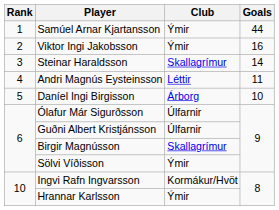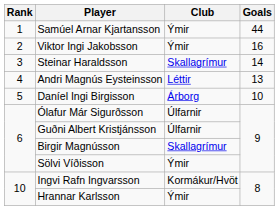 <table class="wikitable sortable" style="text-align:center">
 <tr>
 <th>Rank</th>
 <th>Player</th>
 <th>Club</th>
 <th>Goals</th>
 </tr>
 <tr>
 <td>1</td>
 <td align="left"> Samúel Arnar Kjartansson</td>
 <td align="left">Ýmir</td>
 <td>44</td>
 </tr>
 <tr>
 <td>2</td>
 <td align="left"> Viktor Ingi Jakobsson</td>
 <td align="left">Ýmir</td>
 <td>16</td>
 </tr>
 <tr>
 <td>3</td>
 <td align="left"> Steinar Haraldsson</td>
 <td align="left"><a href='#'>Skallagrímur</a></td>
 <td>14</td>
 </tr>
 <tr>
 <td>4</td>
 <td align="left"> Andri Magnús Eysteinsson</td>
 <td align="left"><a href='#'>Léttir</a></td>
-<td>11</td>
+<td>13</td>
 </tr>
 <tr>
 <td>5</td>
 <td align="left"> Daníel Ingi Birgisson</td>
 <td align="left"><a href='#'>Árborg</a></td>
 <td>10</td>
 </tr>
 <tr>
 <td rowspan="4">6</td>
 <td align="left"> Ólafur Már Sigurðsson</td>
 <td align="left">Úlfarnir</td>
 <td rowspan="4">9</td>
 </tr>
 <tr>
 <td align="left"> Guðni Albert Kristjánsson</td>
 <td align="left">Úlfarnir</td>
 </tr>
 <tr>
 <td align="left"> Birgir Magnússon</td>
 <td align="left"><a href='#'>Skallagrímur</a></td>
 </tr>
 <tr>
 <td align="left"> Sölvi Víðisson</td>
 <td align="left">Ýmir</td>
 </tr>
 <tr>
 <td rowspan="2">10</td>
 <td align="left"> Ingvi Rafn Ingvarsson</td>
 <td align="left">Kormákur/Hvöt</td>
 <td rowspan="2">8</td>
 </tr>
 <tr>
 <td align="left"> Hrannar Karlsson</td>
 <td align="left">Ýmir</td>
 </tr>
 </table>
